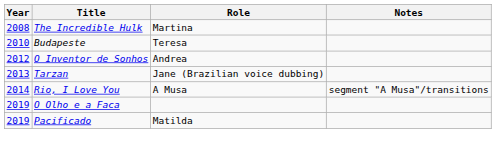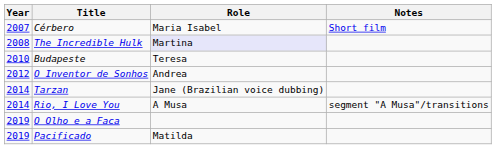 <table class="wikitable">
 <tr>
 <th>Year</th>
 <th>Title</th>
 <th>Role</th>
 <th>Notes</th>
 </tr>
 <tr>
+<td><a href='#'>2007</a></td>
+<td><em>Cérbero</em></td>
+<td>Maria Isabel</td>
+<td><a href='#'>Short film</a></td>
+</tr>
+<tr>
 <td><a href='#'>2008</a></td>
 <td><em><a href='#'>The Incredible Hulk</a></em></td>
-<td>Martina</td>
+<td style="background: lavender;">Martina</td>
 <td></td>
 </tr>
 <tr>
 <td><a href='#'>2010</a></td>
 <td><em>Budapeste</em></td>
 <td>Teresa</td>
 <td></td>
 </tr>
 <tr ГеВЙ>
 <td><a href='#'>2012</a></td>
 <td><em><a href='#'>O Inventor de Sonhos</a></em></td>
 <td>Andrea</td>
 <td></td>
 </tr>
 <tr>
-<td><a href='#'>2013</a></td>
+<td><a href='#'>2014</a></td>
 <td><em><a href='#'>Tarzan</a></em></td>
 <td>Jane (Brazilian voice dubbing)</td>
 <td></td>
 </tr>
 <tr>
 <td><a href='#'>2014</a></td>
 <td><em><a href='#'>Rio, I Love You</a></em></td>
 <td>A Musa</td>
 <td>segment "A Musa"/transitions</td>
 </tr>
 <tr>
 <td><a href='#'>2019</a></td>
 <td><em><a href='#'>O Olho e a Faca</a></em></td>
 <td></td>
 <td></td>
 </tr>
 <tr>
 <td><a href='#'>2019</a></td>
 <td><em><a href='#'>Pacificado</a></em></td>
 <td>Matilda</td>
 <td></td>
 </tr>
 </table>
